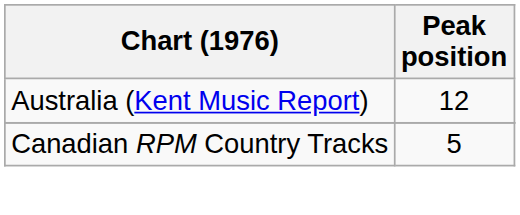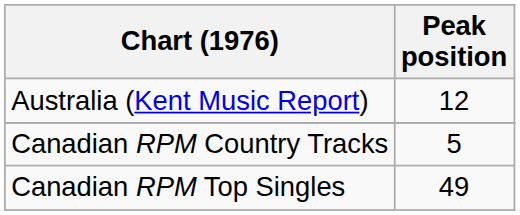 <table class="wikitable sortable">
 <tr>
 <th>Chart (1976)</th>
 <th>Peak<br>position</th>
 </tr>
 <tr>
 <td>Australia (<a href='#'>Kent Music Report</a>)</td>
 <td style="text-align:center;">12</td>
 </tr>
 <tr>
 </tr>
 <tr>
 </tr>
 <tr>
 <td>Canadian <em>RPM</em> Country Tracks</td>
 <td style="text-align:center;">5</td>
 </tr>
+<tr>
+<td>Canadian <em>RPM</em> Top Singles</td>
+<td style="text-align:center;">49</td>
+</tr>
 </table>
